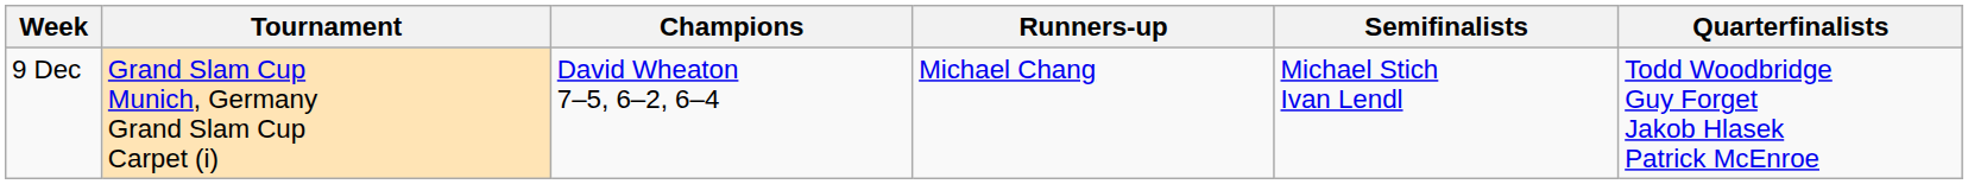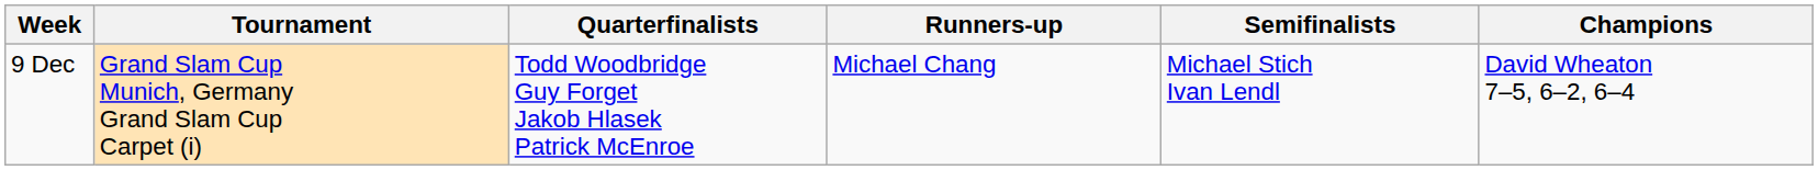 <table class=wikitable style=font-size:95%>
 <tr>
 <th style="width:48px;">Week</th>
 <th style="width:250px;">Tournament</th>
-<th style="width:200px;">Champions</th>
+<th style="width:190px;">Quarterfinalists</th>
 <th style="width:200px;">Runners-up</th>
 <th style="width:190px;">Semifinalists</th>
-<th style="width:190px;">Quarterfinalists</th>
+<th style="width:200px;">Champions</th>
 </tr>
 <tr valign=top>
 <td>9 Dec</td>
 <td bgcolor=moccasin><a href='#'>Grand Slam Cup</a><br> <a href='#'>Munich</a>, Germany<br>Grand Slam Cup <br> Carpet (i)</td>
-<td> <a href='#'>David Wheaton</a><br> 7–5, 6–2, 6–4</td>
+<td> <a href='#'>Todd Woodbridge</a><br> <a href='#'>Guy Forget</a><br> <a href='#'>Jakob Hlasek</a><br> <a href='#'>Patrick McEnroe</a></td>
 <td> <a href='#'>Michael Chang</a></td>
 <td> <a href='#'>Michael Stich</a><br> <a href='#'>Ivan Lendl</a></td>
-<td> <a href='#'>Todd Woodbridge</a><br> <a href='#'>Guy Forget</a><br> <a href='#'>Jakob Hlasek</a><br> <a href='#'>Patrick McEnroe</a></td>
+<td> <a href='#'>David Wheaton</a><br> 7–5, 6–2, 6–4</td>
 </tr>
 </table>
